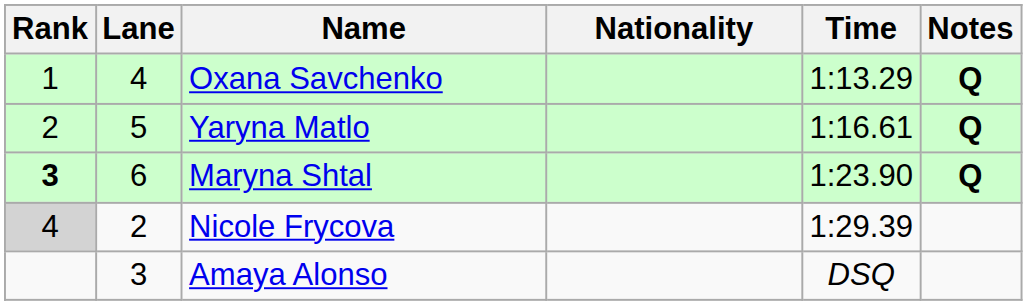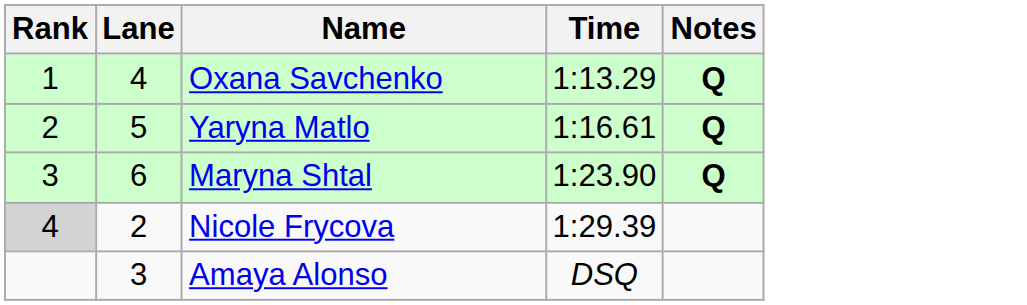 <table class="wikitable sortable" style="text-align:center">
 <tr>
 <th>Rank</th>
 <th>Lane</th>
 <th style="width:180px">Name</th>
-<th style="width:125px">Nationality</th>
 <th>Time</th>
 <th>Notes</th>
 </tr>
 <tr style="background:#cfc;">
 <td>1</td>
 <td>4</td>
 <td style="text-align:left;"><a href='#'>Oxana Savchenko</a></td>
-<td style="text-align:left;"></td>
 <td>1:13.29</td>
 <td><strong>Q</strong></td>
 </tr>
 <tr style="background:#cfc;">
 <td>2</td>
 <td>5</td>
 <td style="text-align:left;"><a href='#'>Yaryna Matlo</a></td>
-<td style="text-align:left;"></td>
 <td>1:16.61</td>
 <td><strong>Q</strong></td>
 </tr>
 <tr style="background:#cfc;">
-<td><strong>3</strong></td>
+<td>3</td>
 <td>6</td>
 <td style="text-align:left;"><a href='#'>Maryna Shtal</a></td>
-<td style="text-align:left;"></td>
 <td>1:23.90</td>
 <td><strong>Q</strong></td>
 </tr>
 <tr>
 <td style="background: lightgrey;">4</td>
 <td>2</td>
 <td style="text-align:left;"><a href='#'>Nicole Frycova</a></td>
-<td style="text-align:left;"></td>
 <td>1:29.39</td>
 <td></td>
 </tr>
 <tr>
 <td></td>
 <td>3</td>
 <td style="text-align:left;"><a href='#'>Amaya Alonso</a></td>
-<td style="text-align:left;"></td>
 <td><em>DSQ</em></td>
 <td></td>
 </tr>
 </table>
